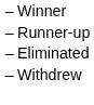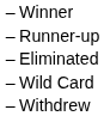 <table>
 <tr>
 <td> –</td>
 <td>Winner</td>
 </tr>
 <tr>
 <td> –</td>
 <td>Runner-up</td>
 </tr>
 <tr>
 <td> –</td>
 <td>Eliminated</td>
 </tr>
 <tr>
 <td> –</td>
+<td>Wild Card</td>
+</tr>
+<tr>
+<td> –</td>
 <td>Withdrew</td>
 </tr>
 </table>
